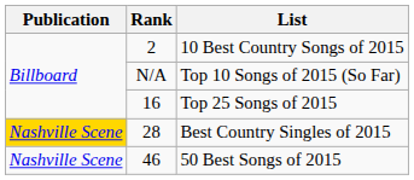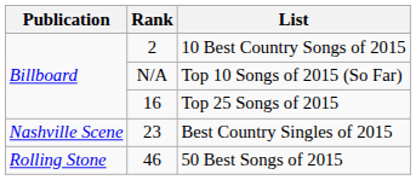 <table class="wikitable">
 <tr>
 <th>Publication</th>
 <th>Rank</th>
 <th>List</th>
 </tr>
 <tr Ad>
 <td rowspan="3"><em><a href='#'>Billboard</a></em></td>
 <td align=center>2</td>
 <td>10 Best Country Songs of 2015</td>
 </tr>
 <tr Ad>
 <td align=center>N/A</td>
 <td>Top 10 Songs of 2015 (So Far)</td>
 </tr>
 <tr Ad>
 <td align=center>16</td>
 <td>Top 25 Songs of 2015</td>
 </tr>
 <tr Ad>
-<td style="background: gold;"><em><a href='#'>Nashville Scene</a></em></td>
-<td align=center>28</td>
+<td><em><a href='#'>Nashville Scene</a></em></td>
+<td align=center>23</td>
 <td>Best Country Singles of 2015</td>
 </tr>
 <tr Ad>
-<td><em><a href='#'>Nashville Scene</a></em></td>
+<td><em><a href='#'>Rolling Stone</a></em></td>
 <td align=center>46</td>
 <td>50 Best Songs of 2015</td>
 </tr>
 </table>
